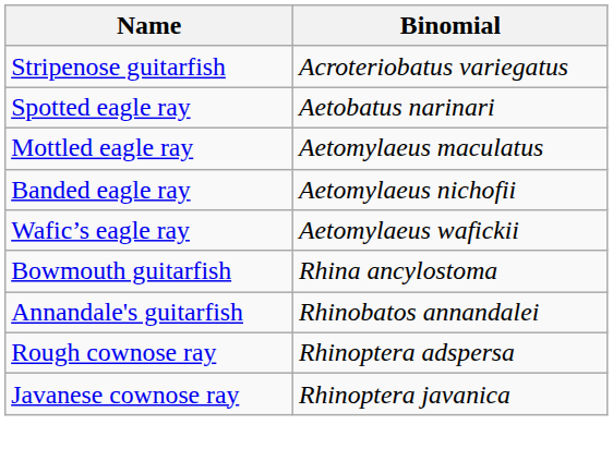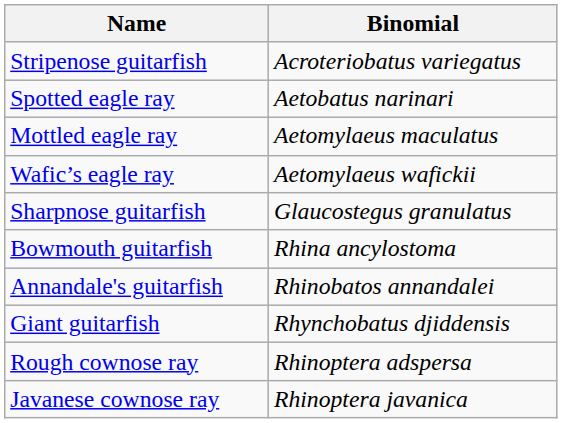 <table width=60% class="wikitable">
 <tr>
 <th width=20%>Name</th>
 <th width=20%>Binomial</th>
 </tr>
 <tr>
 <td><a href='#'>Stripenose guitarfish</a></td>
 <td><em>Acroteriobatus variegatus</em></td>
 </tr>
 <tr>
 <td><a href='#'>Spotted eagle ray</a><br></td>
 <td><em>Aetobatus narinari</em></td>
 </tr>
 <tr>
 <td><a href='#'>Mottled eagle ray</a><br></td>
 <td><em>Aetomylaeus maculatus</em></td>
 </tr>
 <tr>
-<td><a href='#'>Banded eagle ray</a><br></td>
-<td><em>Aetomylaeus nichofii</em></td>
+<td><a href='#'>Wafic’s eagle ray</a></td>
+<td><em>Aetomylaeus wafickii</em></td>
 </tr>
 <tr>
-<td><a href='#'>Wafic’s eagle ray</a></td>
-<td><em>Aetomylaeus wafickii</em></td>
+<td><a href='#'>Sharpnose guitarfish</a><br></td>
+<td><em>Glaucostegus granulatus</em></td>
 </tr>
 <tr>
 <td><a href='#'>Bowmouth guitarfish</a><br></td>
 <td><em>Rhina ancylostoma</em></td>
 </tr>
 <tr>
 <td><a href='#'>Annandale's guitarfish</a></td>
 <td><em>Rhinobatos annandalei</em></td>
 </tr>
 <tr>
+<td><a href='#'>Giant guitarfish</a><br></td>
+<td><em>Rhynchobatus djiddensis</em></td>
+</tr>
+<tr>
 <td><a href='#'>Rough cownose ray</a></td>
 <td><em>Rhinoptera adspersa</em></td>
 </tr>
 <tr>
 <td><a href='#'>Javanese cownose ray</a><br></td>
 <td><em>Rhinoptera javanica</em></td>
 </tr>
 </table>
